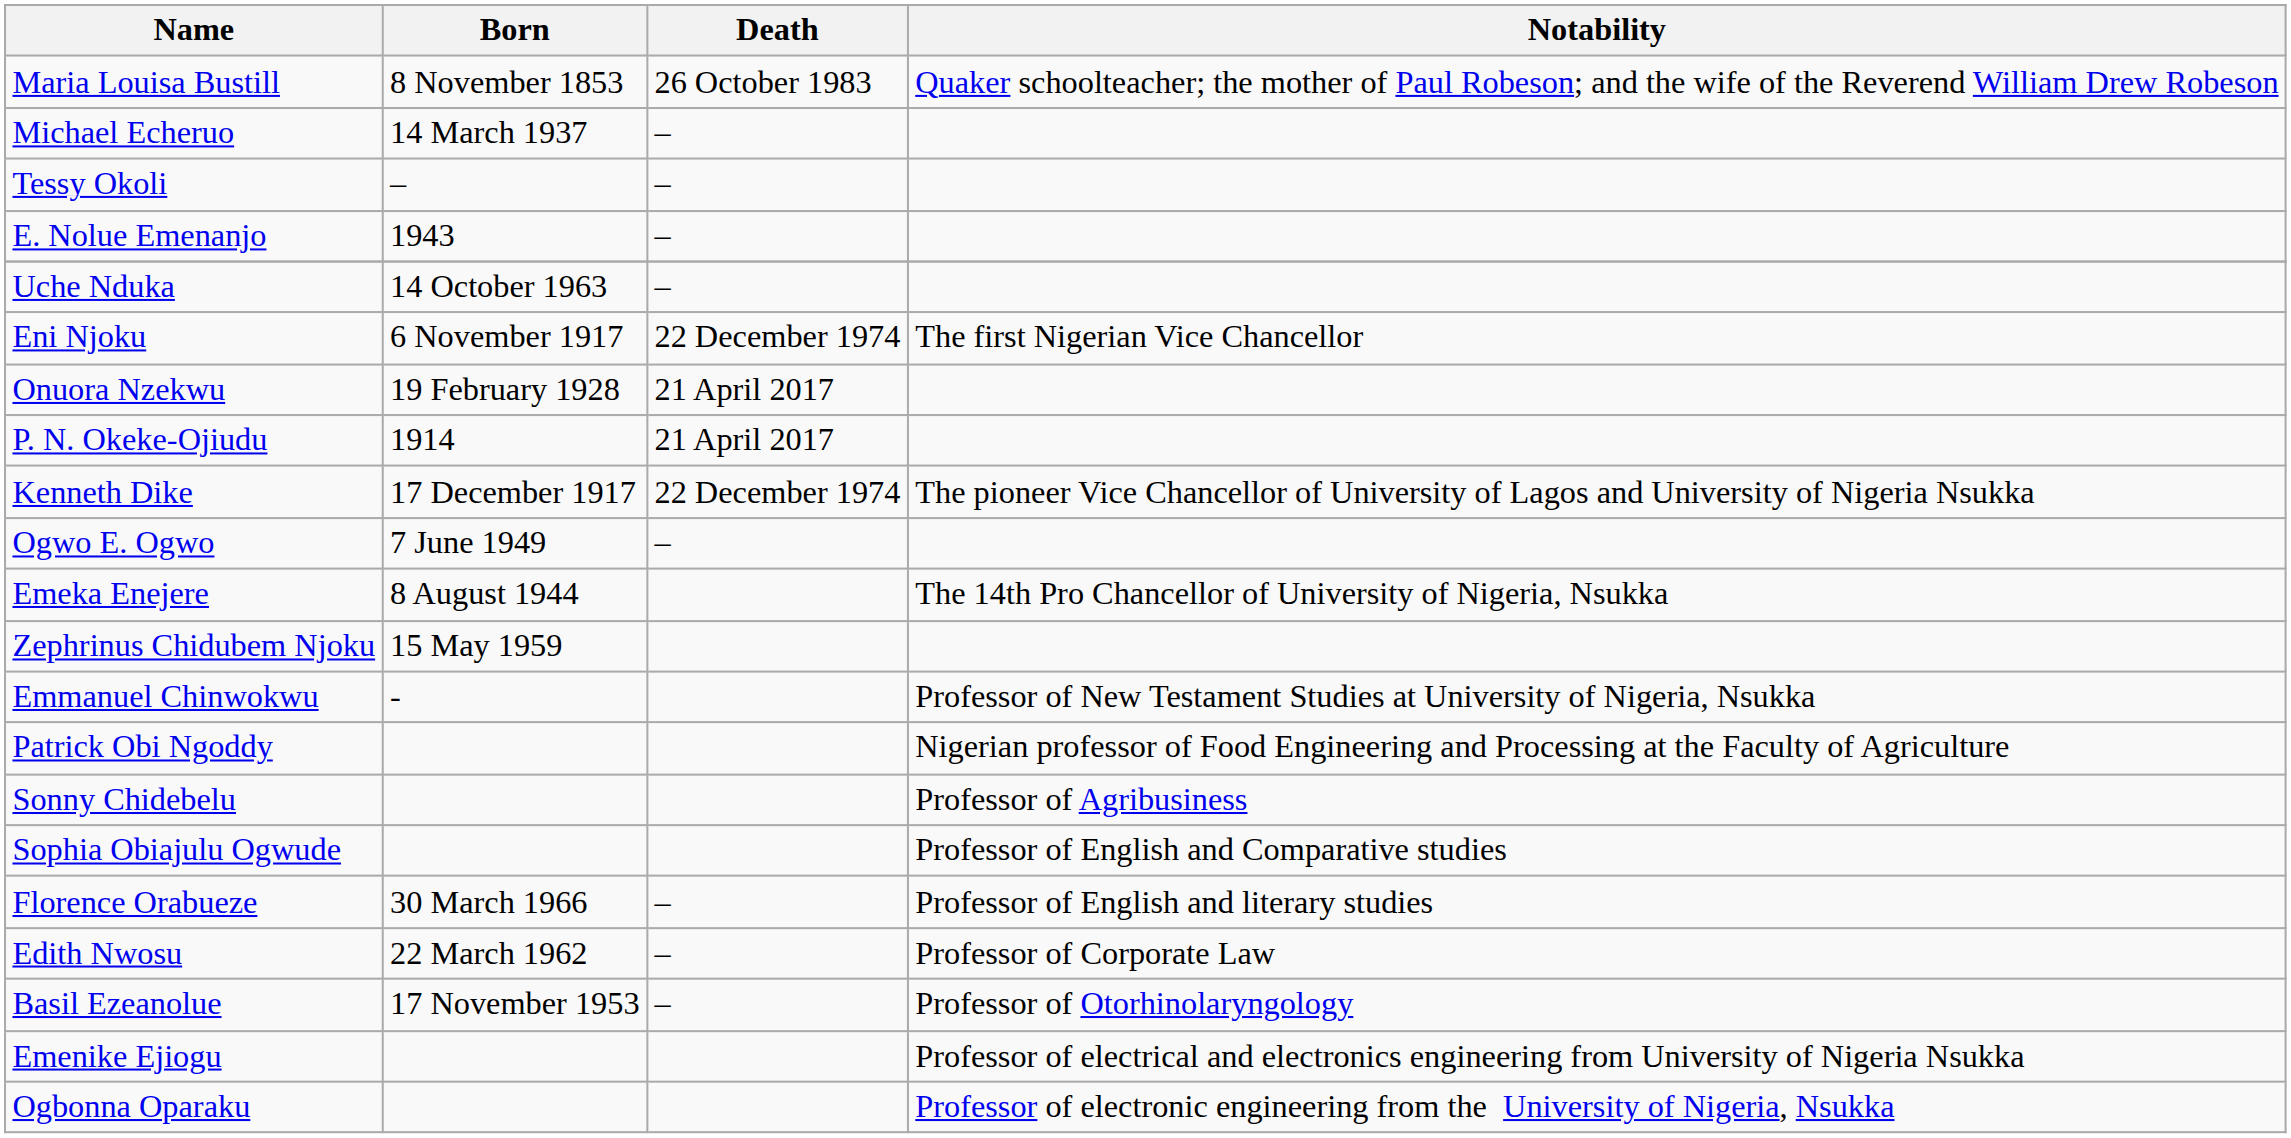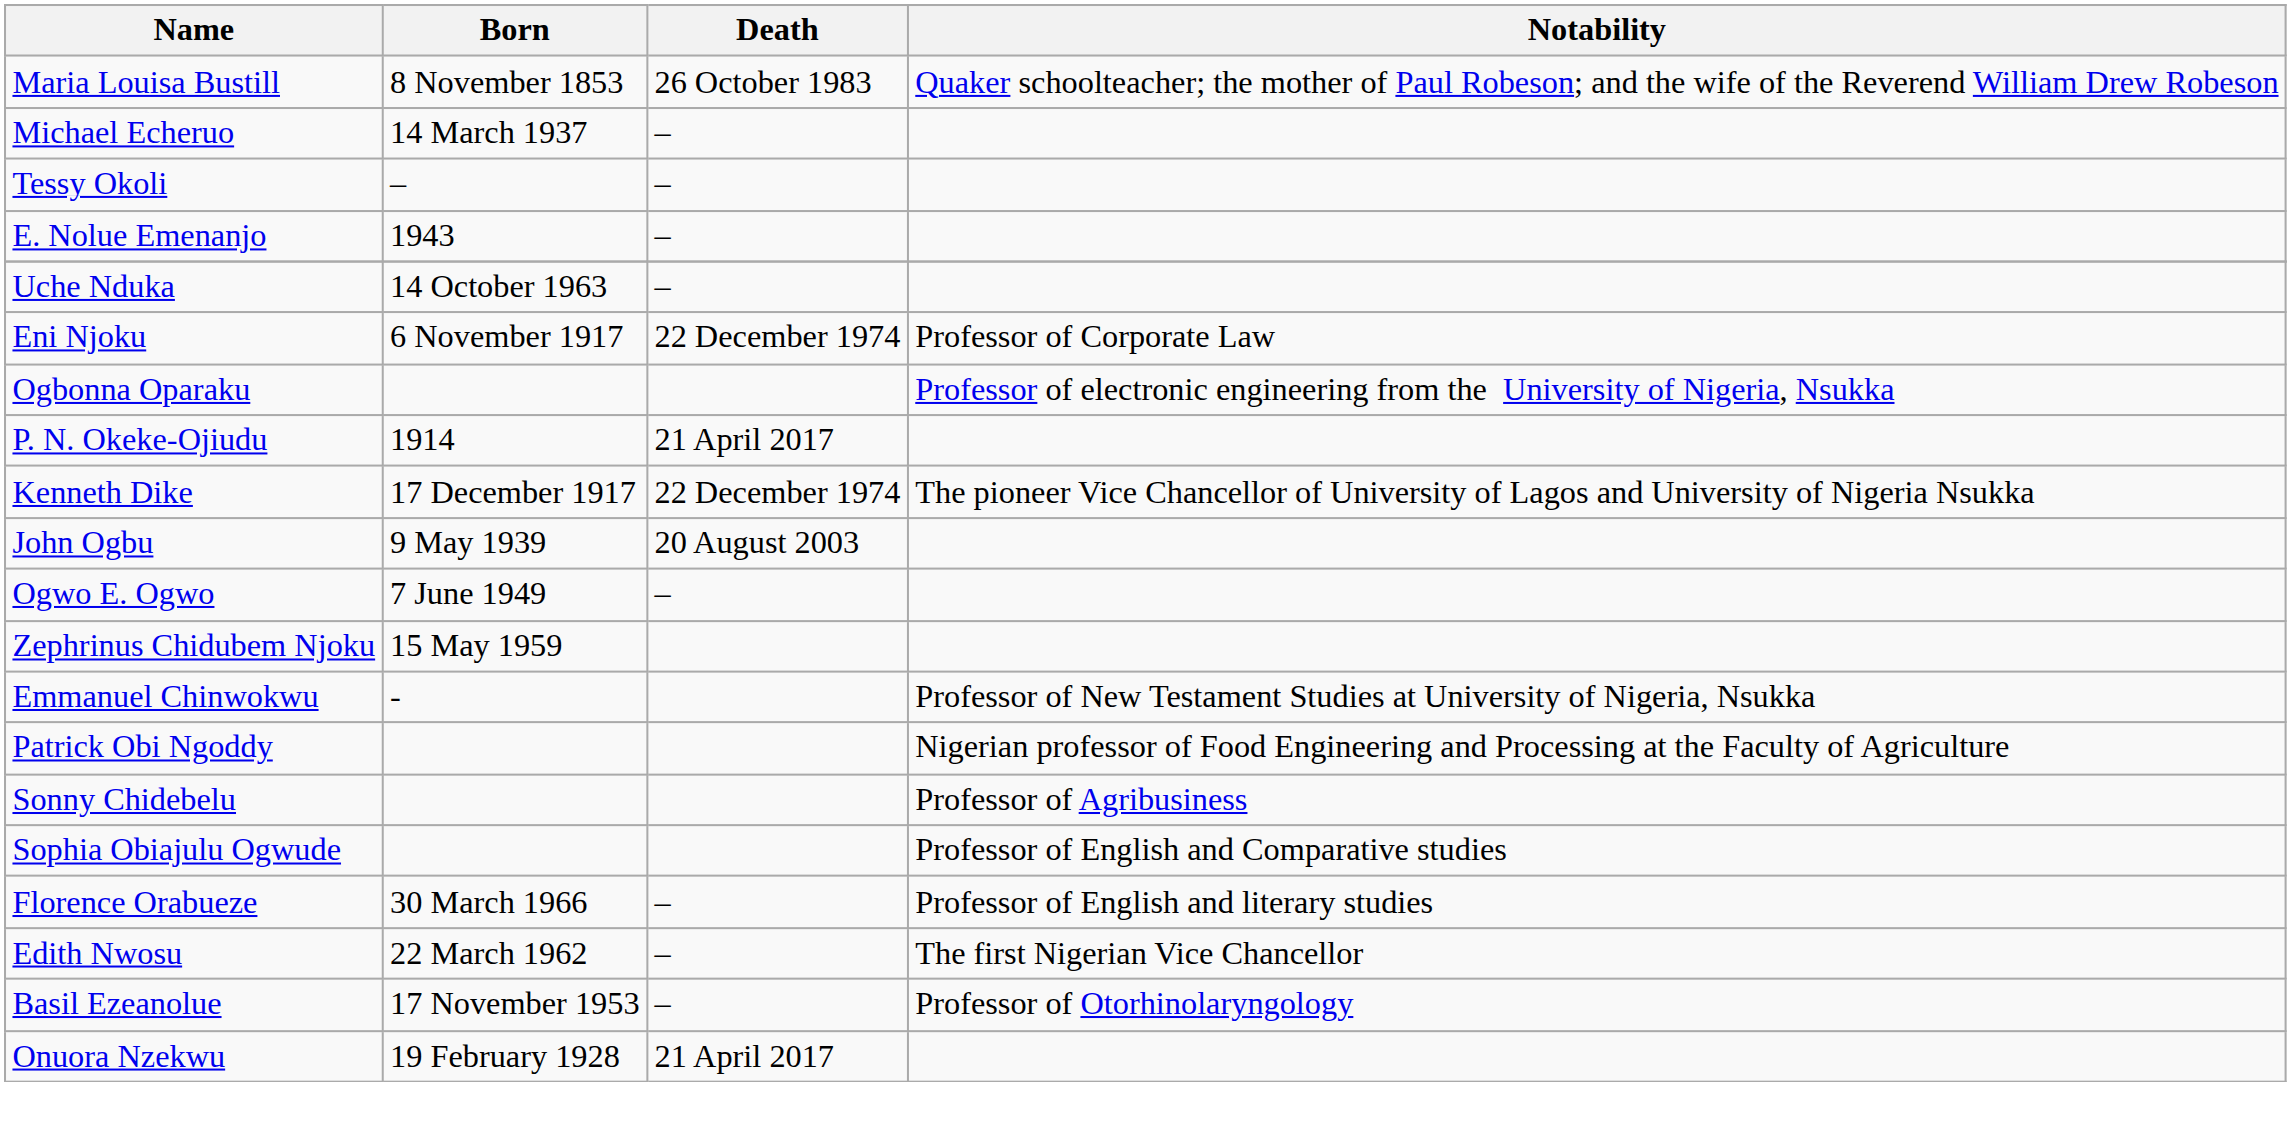 <table class="wikitable sortable">
 <tr>
 <th>Name</th>
 <th class="sortable">Born</th>
 <th class="unsortable">Death</th>
 <th class="unsortable">Notability</th>
 </tr>
 <tr>
 <td><a href='#'>Maria Louisa Bustill</a></td>
 <td>8 November 1853</td>
 <td>26 October 1983</td>
 <td><a href='#'>Quaker</a> schoolteacher; the mother of <a href='#'>Paul Robeson</a>; and the wife of the Reverend <a href='#'>William Drew Robeson</a></td>
 </tr>
 <tr>
 <td><a href='#'>Michael Echeruo</a></td>
 <td>14 March 1937</td>
 <td>–</td>
 <td></td>
 </tr>
 <tr>
 <td><a href='#'>Tessy Okoli</a></td>
 <td>–</td>
 <td>–</td>
 <td></td>
 </tr>
 <tr>
 <td><a href='#'>E. Nolue Emenanjo</a></td>
 <td>1943</td>
 <td>–</td>
 <td></td>
 </tr>
 <tr>
 </tr>
 <tr>
 <td><a href='#'>Uche Nduka</a></td>
 <td>14 October 1963</td>
 <td>–</td>
 <td></td>
 </tr>
 <tr>
 <td><a href='#'>Eni Njoku</a></td>
 <td>6 November 1917</td>
 <td>22 December 1974</td>
-<td>The first Nigerian Vice Chancellor</td>
+<td>Professor of Corporate Law</td>
 </tr>
 <tr>
-<td><a href='#'>Onuora Nzekwu</a></td>
-<td>19 February 1928</td>
-<td>21 April 2017</td>
+<td><a href='#'>Ogbonna Oparaku</a></td>
 <td></td>
+<td></td>
+<td><a href='#'>Professor</a> of electronic engineering from the  <a href='#'>University of Nigeria</a>, <a href='#'>Nsukka</a></td>
 </tr>
 <tr>
 <td><a href='#'>P. N. Okeke-Ojiudu</a></td>
 <td>1914</td>
 <td>21 April 2017</td>
 <td></td>
 </tr>
 <tr>
 <td><a href='#'>Kenneth Dike</a></td>
 <td>17 December 1917</td>
 <td>22 December 1974</td>
 <td>The pioneer Vice Chancellor of University of Lagos and University of Nigeria Nsukka</td>
 </tr>
 <tr>
+<td><a href='#'>John Ogbu</a></td>
+<td>9 May 1939</td>
+<td>20 August 2003</td>
+<td></td>
+</tr>
+<tr>
 <td><a href='#'>Ogwo E. Ogwo</a></td>
 <td>7 June 1949</td>
 <td>–</td>
 <td></td>
-</tr>
-<tr>
-<td><a href='#'>Emeka Enejere</a></td>
-<td>8 August 1944</td>
-<td></td>
-<td>The 14th Pro Chancellor of University of Nigeria, Nsukka</td>
 </tr>
 <tr>
 <td><a href='#'>Zephrinus Chidubem Njoku</a></td>
 <td>15 May 1959</td>
 <td></td>
 <td></td>
 </tr>
 <tr>
 <td><a href='#'>Emmanuel Chinwokwu</a></td>
 <td>-</td>
 <td></td>
 <td>Professor of New Testament Studies at University of Nigeria, Nsukka</td>
 </tr>
 <tr>
 <td><a href='#'>Patrick Obi Ngoddy</a></td>
 <td></td>
 <td></td>
 <td>Nigerian professor of Food Engineering and Processing at the Faculty of Agriculture</td>
 </tr>
 <tr>
 <td><a href='#'>Sonny Chidebelu</a></td>
 <td></td>
 <td></td>
 <td>Professor of <a href='#'>Agribusiness</a></td>
 </tr>
 <tr>
 <td><a href='#'>Sophia Obiajulu Ogwude</a></td>
 <td></td>
 <td></td>
 <td>Professor of English and Comparative studies</td>
 </tr>
 <tr>
 <td><a href='#'>Florence Orabueze</a></td>
 <td>30 March 1966</td>
 <td>–</td>
 <td>Professor of English and literary studies</td>
 </tr>
 <tr>
 <td><a href='#'>Edith Nwosu</a></td>
 <td>22 March 1962</td>
 <td>–</td>
-<td>Professor of Corporate Law</td>
+<td>The first Nigerian Vice Chancellor</td>
 </tr>
 <tr>
 <td><a href='#'>Basil Ezeanolue</a></td>
 <td>17 November 1953</td>
 <td>–</td>
 <td>Professor of <a href='#'>Otorhinolaryngology</a></td>
 </tr>
 <tr>
-<td><a href='#'>Emenike Ejiogu</a></td>
+<td><a href='#'>Onuora Nzekwu</a></td>
+<td>19 February 1928</td>
+<td>21 April 2017</td>
 <td></td>
-<td></td>
-<td>Professor of electrical and electronics engineering from University of Nigeria Nsukka</td>
-</tr>
-<tr>
-<td><a href='#'>Ogbonna Oparaku</a></td>
-<td></td>
-<td></td>
-<td><a href='#'>Professor</a> of electronic engineering from the  <a href='#'>University of Nigeria</a>, <a href='#'>Nsukka</a></td>
 </tr>
 </table>
